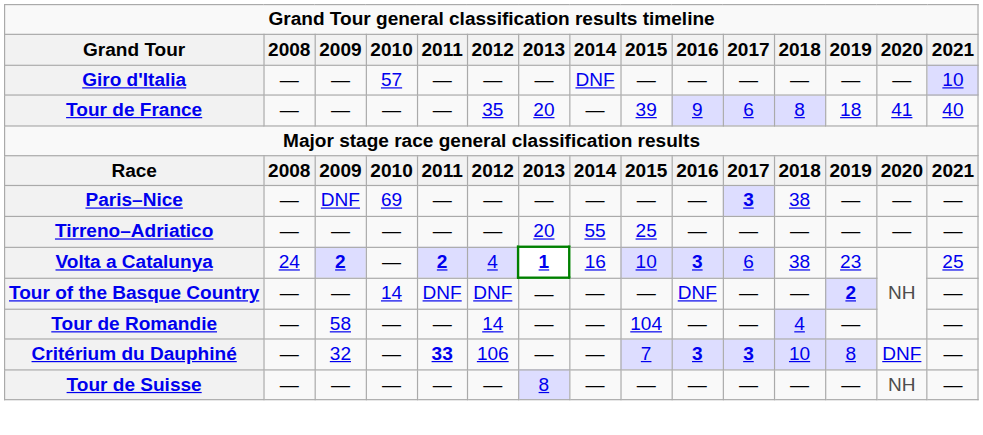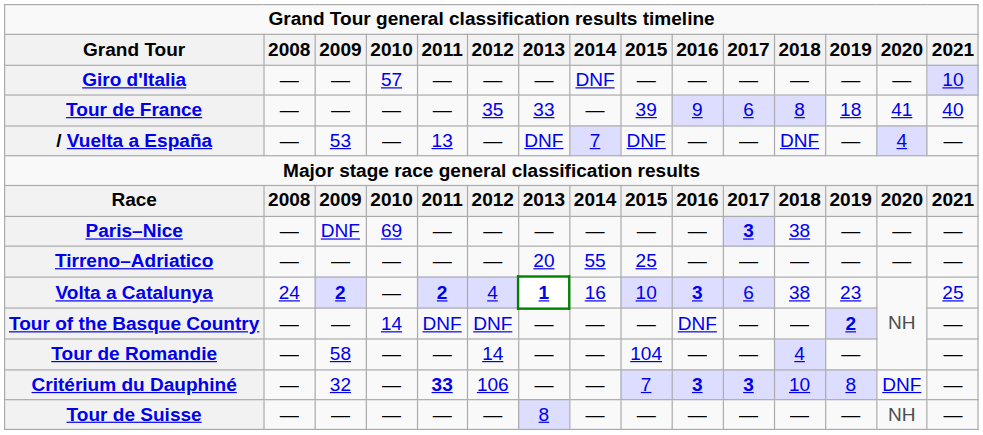 <table class="wikitable plainrowheaders">
 <tr>
 <td colspan=15 align="center"><strong>Grand Tour general classification results timeline</strong></td>
 </tr>
 <tr>
 <th scope="col">Grand Tour</th>
 <th scope="col">2008</th>
 <th scope="col">2009</th>
 <th scope="col">2010</th>
 <th scope="col">2011</th>
 <th scope="col">2012</th>
 <th scope="col">2013</th>
 <th scope="col">2014</th>
 <th scope="col">2015</th>
 <th scope="col">2016</th>
 <th scope="col">2017</th>
 <th scope="col">2018</th>
 <th scope="col">2019</th>
 <th scope="col">2020</th>
 <th scope="col">2021</th>
 </tr>
 <tr style="text-align:center;">
 <th scope="row"> <a href='#'>Giro d'Italia</a></th>
 <td>—</td>
 <td>—</td>
 <td><a href='#'>57</a></td>
 <td>—</td>
 <td>—</td>
 <td>—</td>
 <td><a href='#'>DNF</a></td>
 <td>—</td>
 <td>—</td>
 <td>—</td>
 <td>—</td>
 <td>—</td>
 <td>—</td>
 <td style="background:#ddf;"><a href='#'>10</a></td>
 </tr>
 <tr style="text-align:center;">
 <th scope="row"> <a href='#'>Tour de France</a></th>
 <td>—</td>
 <td>—</td>
 <td>—</td>
 <td>—</td>
 <td><a href='#'>35</a></td>
-<td><a href='#'>20</a></td>
+<td><a href='#'>33</a></td>
 <td>—</td>
 <td><a href='#'>39</a></td>
 <td style="background:#ddf;"><a href='#'>9</a></td>
 <td style="background:#ddf;"><a href='#'>6</a></td>
 <td style="background:#ddf;"><a href='#'>8</a></td>
 <td><a href='#'>18</a></td>
 <td><a href='#'>41</a></td>
 <td><a href='#'>40</a></td>
+</tr>
+<tr style="text-align:center;">
+<th scope="row">/ <a href='#'>Vuelta a España</a></th>
+<td>—</td>
+<td><a href='#'>53</a></td>
+<td>—</td>
+<td><a href='#'>13</a></td>
+<td>—</td>
+<td><a href='#'>DNF</a></td>
+<td style="background:#ddf;"><a href='#'>7</a></td>
+<td><a href='#'>DNF</a></td>
+<td>—</td>
+<td>—</td>
+<td><a href='#'>DNF</a></td>
+<td>—</td>
+<td style="background:#ddf;"><a href='#'>4</a></td>
+<td>—</td>
 </tr>
 <tr>
 <td colspan=15 align="center"><strong>Major stage race general classification results</strong></td>
 </tr>
 <tr>
 <th scope="col">Race</th>
 <th scope="col">2008</th>
 <th scope="col">2009</th>
 <th scope="col">2010</th>
 <th scope="col">2011</th>
 <th scope="col">2012</th>
 <th scope="col">2013</th>
 <th scope="col">2014</th>
 <th scope="col">2015</th>
 <th scope="col">2016</th>
 <th scope="col">2017</th>
 <th scope="col">2018</th>
 <th scope="col">2019</th>
 <th scope="col">2020</th>
 <th scope="col">2021</th>
 </tr>
 <tr style="text-align:center;">
 <th scope="row"> <a href='#'>Paris–Nice</a></th>
 <td>—</td>
 <td><a href='#'>DNF</a></td>
 <td><a href='#'>69</a></td>
 <td>—</td>
 <td>—</td>
 <td>—</td>
 <td>—</td>
 <td>—</td>
 <td>—</td>
 <td style="background:#ddf;"><a href='#'><strong>3</strong></a></td>
 <td><a href='#'>38</a></td>
 <td>—</td>
 <td>—</td>
 <td>—</td>
 </tr>
 <tr style="text-align:center;">
 <th scope="row"> <a href='#'>Tirreno–Adriatico</a></th>
 <td>—</td>
 <td>—</td>
 <td>—</td>
 <td>—</td>
 <td>—</td>
 <td><a href='#'>20</a></td>
 <td><a href='#'>55</a></td>
 <td><a href='#'>25</a></td>
 <td>—</td>
 <td>—</td>
 <td>—</td>
 <td>—</td>
 <td>—</td>
 <td>—</td>
 </tr>
 <tr style="text-align:center;">
 <th scope="row"> <a href='#'>Volta a Catalunya</a></th>
 <td><a href='#'>24</a></td>
 <td style="background:#ddf;"><a href='#'><strong>2</strong></a></td>
 <td>—</td>
 <td style="background:#ddf;"><a href='#'><strong>2</strong></a></td>
 <td style="background:#ddf;"><a href='#'>4</a></td>
 <td style="background:white; border:2px solid green;"><a href='#'><strong>1</strong></a></td>
 <td><a href='#'>16</a></td>
 <td style="background:#ddf;"><a href='#'>10</a></td>
 <td style="background:#ddf;"><a href='#'><strong>3</strong></a></td>
 <td style="background:#ddf;"><a href='#'>6</a></td>
 <td><a href='#'>38</a></td>
 <td><a href='#'>23</a></td>
 <td style="color:#4d4d4d;" rowspan=3>NH</td>
 <td><a href='#'>25</a></td>
 </tr>
 <tr style="text-align:center;">
 <th scope="row"> <a href='#'>Tour of the Basque Country</a></th>
 <td>—</td>
 <td>—</td>
 <td><a href='#'>14</a></td>
 <td><a href='#'>DNF</a></td>
 <td><a href='#'>DNF</a></td>
 <td>—</td>
 <td>—</td>
 <td>—</td>
 <td><a href='#'>DNF</a></td>
 <td>—</td>
 <td>—</td>
 <td style="background:#ddf;"><a href='#'><strong>2</strong></a></td>
 <td>—</td>
 </tr>
 <tr style="text-align:center;">
 <th scope="row"> <a href='#'>Tour de Romandie</a></th>
 <td>—</td>
 <td><a href='#'>58</a></td>
 <td>—</td>
 <td>—</td>
 <td><a href='#'>14</a></td>
 <td>—</td>
 <td>—</td>
 <td><a href='#'>104</a></td>
 <td>—</td>
 <td>—</td>
 <td style="background:#ddf;"><a href='#'>4</a></td>
 <td>—</td>
 <td>—</td>
 </tr>
 <tr style="text-align:center;">
 <th scope="row"> <a href='#'>Critérium du Dauphiné</a></th>
 <td>—</td>
 <td><a href='#'>32</a></td>
 <td>—</td>
 <td><strong><a href='#'>33</a></strong></td>
 <td><a href='#'>106</a></td>
 <td>—</td>
 <td>—</td>
 <td style="background:#ddf;"><a href='#'>7</a></td>
 <td style="background:#ddf;"><a href='#'><strong>3</strong></a></td>
 <td style="background:#ddf;"><a href='#'><strong>3</strong></a></td>
 <td style="background:#ddf;"><a href='#'>10</a></td>
 <td style="background:#ddf;"><a href='#'>8</a></td>
 <td><a href='#'>DNF</a></td>
 <td>—</td>
 </tr>
 <tr style="text-align:center;">
 <th scope="row"> <a href='#'>Tour de Suisse</a></th>
 <td>—</td>
 <td>—</td>
 <td>—</td>
 <td>—</td>
 <td>—</td>
 <td style="background:#ddf;"><a href='#'>8</a></td>
 <td>—</td>
 <td>—</td>
 <td>—</td>
 <td>—</td>
 <td>—</td>
 <td>—</td>
 <td style="color:#4d4d4d;">NH</td>
 <td>—</td>
 </tr>
 </table>
